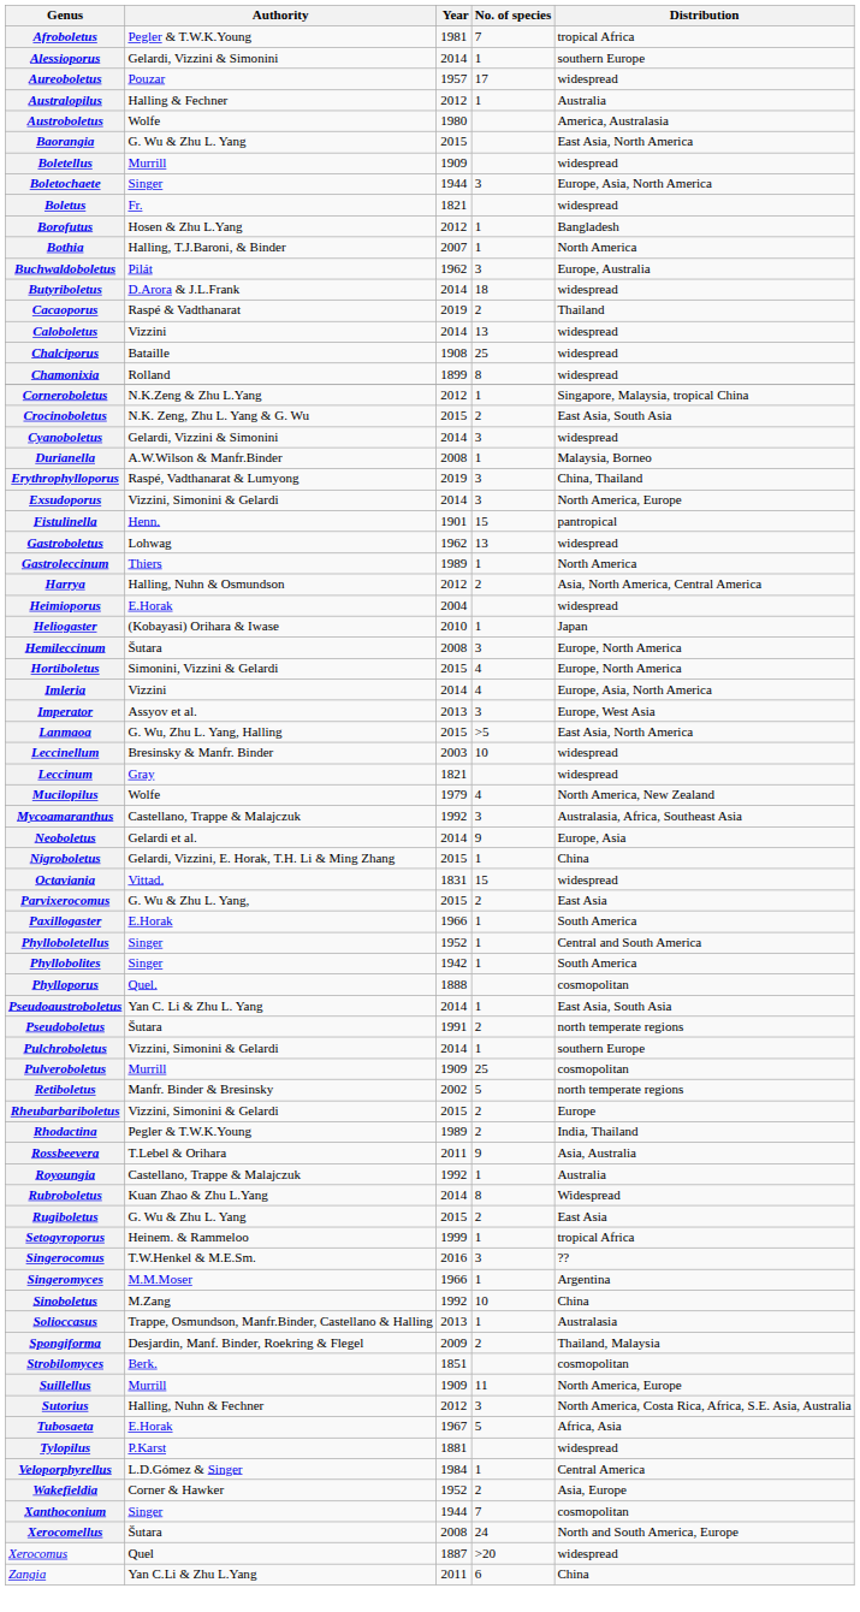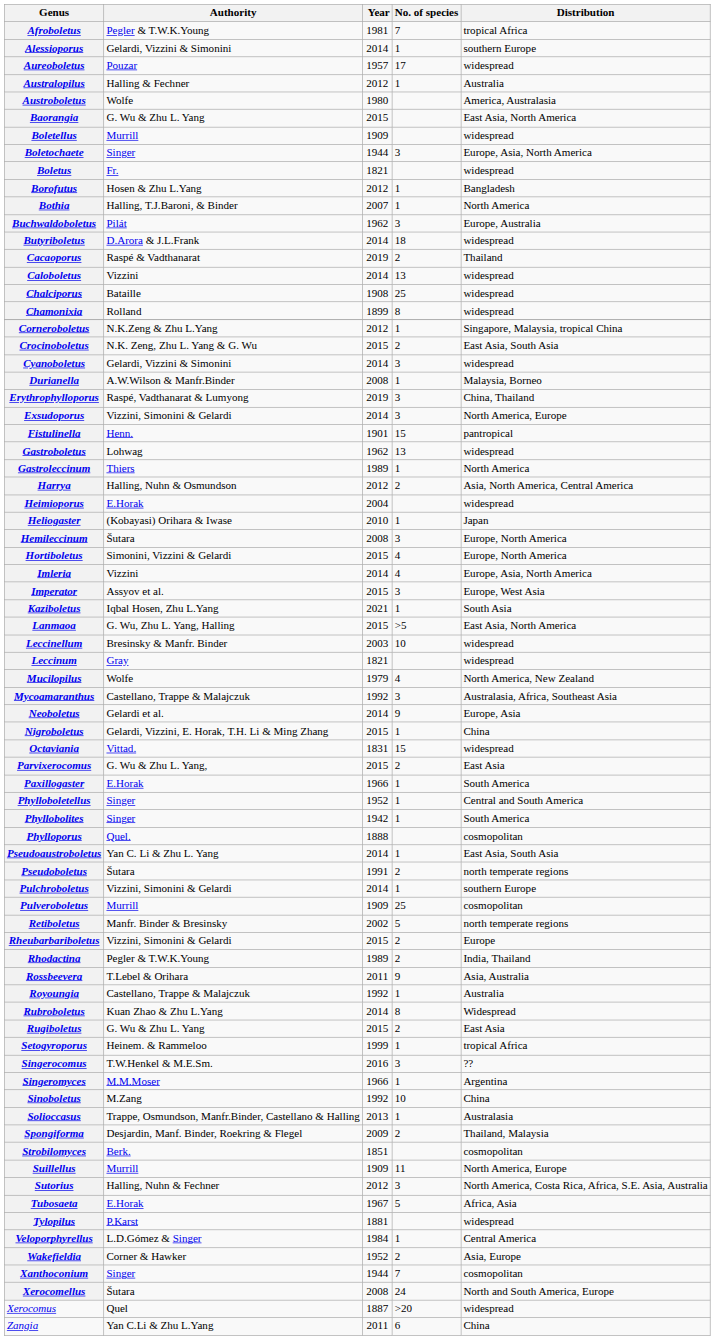 <table class="wikitable sortable plainrowheaders">
 <tr>
 <th scope="col">Genus</th>
 <th scope="col">Authority</th>
 <th scope="col"> Year</th>
 <th scope="col">No. of species</th>
 <th class="unsortable" scope="col">Distribution</th>
 </tr>
 <tr>
 <th scope="row"><em><a href='#'>Afroboletus</a></em></th>
 <td><a href='#'>Pegler</a> & T.W.K.Young</td>
 <td style="text-align:center;">1981</td>
 <td>7</td>
 <td>tropical Africa</td>
 </tr>
 <tr>
 <th scope="row"><em><a href='#'>Alessioporus</a></em></th>
 <td>Gelardi, Vizzini & Simonini</td>
 <td style="text-align:center;">2014</td>
 <td>1</td>
 <td>southern Europe</td>
 </tr>
 <tr>
 <th scope="row"><em><a href='#'>Aureoboletus</a></em></th>
 <td><a href='#'>Pouzar</a></td>
 <td style="text-align:center;">1957</td>
 <td>17</td>
 <td>widespread</td>
 </tr>
 <tr>
 <th scope="row"><em><a href='#'>Australopilus</a></em></th>
 <td>Halling & Fechner</td>
 <td style="text-align:center;">2012</td>
 <td>1</td>
 <td>Australia</td>
 </tr>
 <tr>
 <th scope="row"><em><a href='#'>Austroboletus</a></em></th>
 <td>Wolfe</td>
 <td style="text-align:center;">1980</td>
 <td></td>
 <td>America, Australasia</td>
 </tr>
 <tr>
 <th scope="row"><em><a href='#'>Baorangia</a></em></th>
 <td>G. Wu & Zhu L. Yang</td>
 <td style="text-align:center;">2015</td>
 <td></td>
 <td>East Asia, North America</td>
 </tr>
 <tr>
 <th scope="row"><em><a href='#'>Boletellus</a></em></th>
 <td><a href='#'>Murrill</a></td>
 <td style="text-align:center;">1909</td>
 <td></td>
 <td>widespread</td>
 </tr>
 <tr>
 <th scope="row"><em><a href='#'>Boletochaete</a></em></th>
 <td><a href='#'>Singer</a></td>
 <td style="text-align:center;">1944</td>
 <td>3</td>
 <td>Europe, Asia, North America</td>
 </tr>
 <tr>
 <th scope="row"><em><a href='#'>Boletus</a></em></th>
 <td><a href='#'>Fr.</a></td>
 <td style="text-align:center;">1821</td>
 <td></td>
 <td>widespread</td>
 </tr>
 <tr>
 <th scope="row"><em><a href='#'>Borofutus</a></em></th>
 <td>Hosen & Zhu L.Yang</td>
 <td style="text-align:center;">2012</td>
 <td>1</td>
 <td>Bangladesh</td>
 </tr>
 <tr>
 <th scope="row"><em><a href='#'>Bothia</a></em></th>
 <td>Halling, T.J.Baroni, & Binder</td>
 <td style="text-align:center;">2007</td>
 <td>1</td>
 <td>North America</td>
 </tr>
 <tr>
 <th scope="row"><em><a href='#'>Buchwaldoboletus</a></em></th>
 <td><a href='#'>Pilát</a></td>
 <td style="text-align:center;">1962</td>
 <td>3</td>
 <td>Europe, Australia</td>
 </tr>
 <tr>
 <th scope="row"><em><a href='#'>Butyriboletus</a></em></th>
 <td><a href='#'>D.Arora</a> & J.L.Frank</td>
 <td style="text-align:center;">2014</td>
 <td>18</td>
 <td>widespread</td>
 </tr>
 <tr>
 <th scope="row"><em><a href='#'>Cacaoporus</a></em></th>
 <td>Raspé & Vadthanarat</td>
 <td style="text-align:center;">2019</td>
 <td>2</td>
 <td>Thailand</td>
 </tr>
 <tr>
 <th scope="row"><em><a href='#'>Caloboletus</a></em></th>
 <td>Vizzini</td>
 <td style="text-align:center;">2014</td>
 <td>13</td>
 <td>widespread</td>
 </tr>
 <tr>
 <th scope="row"><em><a href='#'>Chalciporus</a></em></th>
 <td>Bataille</td>
 <td style="text-align:center;">1908</td>
 <td>25</td>
 <td>widespread</td>
 </tr>
 <tr>
 <th scope="row"><em><a href='#'>Chamonixia</a></em></th>
 <td>Rolland</td>
 <td style="text-align:center;">1899</td>
 <td>8</td>
 <td>widespread</td>
 </tr>
 <tr>
 </tr>
 <tr>
 <th scope="row"><em><a href='#'>Corneroboletus</a></em></th>
 <td>N.K.Zeng & Zhu L.Yang</td>
 <td style="text-align:center;">2012</td>
 <td>1</td>
 <td>Singapore, Malaysia, tropical China</td>
 </tr>
 <tr>
 <th scope="row"><em><a href='#'>Crocinoboletus</a></em></th>
 <td>N.K. Zeng, Zhu L. Yang & G. Wu</td>
 <td style="text-align:center;">2015</td>
 <td>2</td>
 <td>East Asia, South Asia</td>
 </tr>
 <tr>
 <th scope="row"><em><a href='#'>Cyanoboletus</a></em></th>
 <td>Gelardi, Vizzini & Simonini</td>
 <td style="text-align:center;">2014</td>
 <td>3</td>
 <td>widespread</td>
 </tr>
 <tr>
 <th scope="row"><em><a href='#'>Durianella</a></em></th>
 <td>A.W.Wilson & Manfr.Binder</td>
 <td style="text-align:center;">2008</td>
 <td>1</td>
 <td>Malaysia, Borneo</td>
 </tr>
 <tr>
 <th scope="row"><em><a href='#'>Erythrophylloporus</a></em></th>
 <td>Raspé, Vadthanarat & Lumyong</td>
 <td style="text-align:center;">2019</td>
 <td>3</td>
 <td>China, Thailand</td>
 </tr>
 <tr>
 <th scope="row"><em><a href='#'>Exsudoporus</a></em></th>
 <td>Vizzini, Simonini & Gelardi</td>
 <td style="text-align:center;">2014</td>
 <td>3</td>
 <td>North America, Europe</td>
 </tr>
 <tr>
 <th scope="row"><em><a href='#'>Fistulinella</a></em></th>
 <td><a href='#'>Henn.</a></td>
 <td style="text-align:center;">1901</td>
 <td>15</td>
 <td>pantropical</td>
 </tr>
 <tr>
 <th scope="row"><em><a href='#'>Gastroboletus</a></em></th>
 <td>Lohwag</td>
 <td style="text-align:center;">1962</td>
 <td>13</td>
 <td>widespread</td>
 </tr>
 <tr>
 <th scope="row"><em><a href='#'>Gastroleccinum</a></em></th>
 <td><a href='#'>Thiers</a></td>
 <td style="text-align:center;">1989</td>
 <td>1</td>
 <td>North America</td>
 </tr>
 <tr>
 <th scope="row"><em><a href='#'>Harrya</a></em></th>
 <td>Halling, Nuhn & Osmundson</td>
 <td style="text-align:center;">2012</td>
 <td>2</td>
 <td>Asia, North America, Central America</td>
 </tr>
 <tr>
 <th scope="row"><em><a href='#'>Heimioporus</a></em></th>
 <td><a href='#'>E.Horak</a></td>
 <td style="text-align:center;">2004</td>
 <td></td>
 <td>widespread</td>
 </tr>
 <tr>
 <th scope="row"><em><a href='#'>Heliogaster</a></em></th>
 <td>(Kobayasi) Orihara & Iwase</td>
 <td style="text-align:center;">2010</td>
 <td>1</td>
 <td>Japan</td>
 </tr>
 <tr>
 <th scope="row"><em><a href='#'>Hemileccinum</a></em></th>
 <td>Šutara</td>
 <td style="text-align:center;">2008</td>
 <td>3</td>
 <td>Europe, North America</td>
 </tr>
 <tr>
 <th scope="row"><em><a href='#'>Hortiboletus</a></em></th>
 <td>Simonini, Vizzini & Gelardi</td>
 <td style="text-align:center;">2015</td>
 <td>4</td>
 <td>Europe, North America</td>
 </tr>
 <tr>
 <th scope="row"><em><a href='#'>Imleria</a></em></th>
 <td>Vizzini</td>
 <td style="text-align:center;">2014</td>
 <td>4</td>
 <td>Europe, Asia, North America</td>
 </tr>
 <tr>
 <th scope="row"><em><a href='#'>Imperator</a></em></th>
 <td>Assyov et al.</td>
-<td style="text-align:center;">2013</td>
+<td style="text-align:center;">2015</td>
 <td>3</td>
 <td>Europe, West Asia</td>
+</tr>
+<tr>
+<th scope="row"><em><a href='#'>Kaziboletus</a></em></th>
+<td>Iqbal Hosen, Zhu L.Yang</td>
+<td style="text-align:center;">2021</td>
+<td>1</td>
+<td>South Asia</td>
 </tr>
 <tr>
 <th scope="row"><em><a href='#'>Lanmaoa</a></em></th>
 <td>G. Wu, Zhu L. Yang, Halling</td>
 <td style="text-align:center;">2015</td>
 <td>>5</td>
 <td>East Asia, North America</td>
 </tr>
 <tr>
 <th scope="row"><em><a href='#'>Leccinellum</a></em></th>
 <td>Bresinsky & Manfr. Binder</td>
 <td style="text-align:center;">2003</td>
 <td>10</td>
 <td>widespread</td>
 </tr>
 <tr>
 <th scope="row"><em><a href='#'>Leccinum</a></em></th>
 <td><a href='#'>Gray</a></td>
 <td style="text-align:center;">1821</td>
 <td></td>
 <td>widespread</td>
 </tr>
 <tr>
 <th scope="row"><em><a href='#'>Mucilopilus</a></em></th>
 <td>Wolfe</td>
 <td style="text-align:center;">1979</td>
 <td>4</td>
 <td>North America, New Zealand</td>
 </tr>
 <tr>
 <th scope="row"><em><a href='#'>Mycoamaranthus</a></em></th>
 <td>Castellano, Trappe & Malajczuk</td>
 <td style="text-align:center;">1992</td>
 <td>3</td>
 <td>Australasia, Africa, Southeast Asia</td>
 </tr>
 <tr>
 <th scope="row"><em><a href='#'>Neoboletus</a></em></th>
 <td>Gelardi et al.</td>
 <td style="text-align:center;">2014</td>
 <td>9</td>
 <td>Europe, Asia</td>
 </tr>
 <tr>
 <th scope="row"><em><a href='#'>Nigroboletus</a></em></th>
 <td>Gelardi, Vizzini, E. Horak, T.H. Li & Ming Zhang</td>
 <td style="text-align:center;">2015</td>
 <td>1</td>
 <td>China</td>
 </tr>
 <tr>
 <th scope="row"><em><a href='#'>Octaviania</a></em></th>
 <td><a href='#'>Vittad.</a></td>
 <td style="text-align:center;">1831</td>
 <td>15</td>
 <td>widespread</td>
 </tr>
 <tr>
 <th scope="row"><em><a href='#'>Parvixerocomus</a></em></th>
 <td>G. Wu & Zhu L. Yang,</td>
 <td style="text-align:center;">2015</td>
 <td>2</td>
 <td>East Asia</td>
 </tr>
 <tr>
 <th scope="row"><em><a href='#'>Paxillogaster</a></em></th>
 <td><a href='#'>E.Horak</a></td>
 <td style="text-align:center;">1966</td>
 <td>1</td>
 <td>South America</td>
 </tr>
 <tr>
 <th scope="row"><em><a href='#'>Phylloboletellus</a></em></th>
 <td><a href='#'>Singer</a></td>
 <td style="text-align:center;">1952</td>
 <td>1</td>
 <td>Central and South America</td>
 </tr>
 <tr>
 <th scope="row"><em><a href='#'>Phyllobolites</a></em></th>
 <td><a href='#'>Singer</a></td>
 <td style="text-align:center;">1942</td>
 <td>1</td>
 <td>South America</td>
 </tr>
 <tr>
 <th scope="row"><em><a href='#'>Phylloporus</a></em></th>
 <td><a href='#'>Quel.</a></td>
 <td style="text-align:center;">1888</td>
 <td></td>
 <td>cosmopolitan</td>
 </tr>
 <tr>
 <th scope="row"><em><a href='#'>Pseudoaustroboletus</a></em></th>
 <td>Yan C. Li & Zhu L. Yang</td>
 <td style="text-align:center;">2014</td>
 <td>1</td>
 <td>East Asia, South Asia</td>
 </tr>
 <tr>
 <th scope="row"><em><a href='#'>Pseudoboletus</a></em></th>
 <td>Šutara</td>
 <td style="text-align:center;">1991</td>
 <td>2</td>
 <td>north temperate regions</td>
 </tr>
 <tr>
 <th scope="row"><em><a href='#'>Pulchroboletus</a></em></th>
 <td>Vizzini, Simonini & Gelardi</td>
 <td style="text-align:center;">2014</td>
 <td>1</td>
 <td>southern Europe</td>
 </tr>
 <tr>
 <th scope="row"><em><a href='#'>Pulveroboletus</a></em></th>
 <td><a href='#'>Murrill</a></td>
 <td style="text-align:center;">1909</td>
 <td>25</td>
 <td>cosmopolitan</td>
 </tr>
 <tr>
 <th scope="row"><em><a href='#'>Retiboletus</a></em></th>
 <td>Manfr. Binder & Bresinsky</td>
 <td style="text-align:center;">2002</td>
 <td>5</td>
 <td>north temperate regions</td>
 </tr>
 <tr>
 <th scope="row"><em><a href='#'>Rheubarbariboletus</a></em></th>
 <td>Vizzini, Simonini & Gelardi</td>
 <td style="text-align:center;">2015</td>
 <td>2</td>
 <td>Europe</td>
 </tr>
 <tr>
 <th scope="row"><em><a href='#'>Rhodactina</a></em></th>
 <td>Pegler & T.W.K.Young</td>
 <td style="text-align:center;">1989</td>
 <td>2</td>
 <td>India, Thailand</td>
 </tr>
 <tr>
 <th scope="row"><em><a href='#'>Rossbeevera</a></em></th>
 <td>T.Lebel & Orihara</td>
 <td style="text-align:center;">2011</td>
 <td>9</td>
 <td>Asia, Australia</td>
 </tr>
 <tr>
 <th scope="row"><em><a href='#'>Royoungia</a></em></th>
 <td>Castellano, Trappe & Malajczuk</td>
 <td style="text-align:center;">1992</td>
 <td>1</td>
 <td>Australia</td>
 </tr>
 <tr>
 <th scope="row"><em><a href='#'>Rubroboletus</a></em></th>
 <td>Kuan Zhao & Zhu L.Yang</td>
 <td style="text-align:center;">2014</td>
 <td>8</td>
 <td>Widespread</td>
 </tr>
 <tr>
 <th scope="row"><em><a href='#'>Rugiboletus</a></em></th>
 <td>G. Wu & Zhu L. Yang</td>
 <td style="text-align:center;">2015</td>
 <td>2</td>
 <td>East Asia</td>
 </tr>
 <tr>
 <th scope="row"><em><a href='#'>Setogyroporus</a></em></th>
 <td>Heinem. & Rammeloo</td>
 <td style="text-align:center;">1999</td>
 <td>1</td>
 <td>tropical Africa</td>
 </tr>
 <tr>
 <th scope="row"><em><a href='#'>Singerocomus</a></em></th>
 <td>T.W.Henkel & M.E.Sm.</td>
 <td style="text-align:center;">2016</td>
 <td>3</td>
 <td>??</td>
 </tr>
 <tr>
 <th scope="row"><em><a href='#'>Singeromyces</a></em></th>
 <td><a href='#'>M.M.Moser</a></td>
 <td style="text-align:center;">1966</td>
 <td>1</td>
 <td>Argentina</td>
 </tr>
 <tr>
 <th scope="row"><em><a href='#'>Sinoboletus</a></em></th>
 <td>M.Zang</td>
 <td style="text-align:center;">1992</td>
 <td>10</td>
 <td>China</td>
 </tr>
 <tr>
 <th scope="row"><em><a href='#'>Solioccasus</a></em></th>
 <td>Trappe, Osmundson, Manfr.Binder, Castellano & Halling</td>
 <td style="text-align:center;">2013</td>
 <td>1</td>
 <td>Australasia</td>
 </tr>
 <tr>
 <th scope="row"><em><a href='#'>Spongiforma</a></em></th>
 <td>Desjardin, Manf. Binder, Roekring & Flegel</td>
 <td style="text-align:center;">2009</td>
 <td>2</td>
 <td>Thailand, Malaysia</td>
 </tr>
 <tr>
 <th scope="row"><em><a href='#'>Strobilomyces</a></em></th>
 <td><a href='#'>Berk.</a></td>
 <td style="text-align:center;">1851</td>
 <td></td>
 <td>cosmopolitan</td>
 </tr>
 <tr>
 <th scope="row"><em><a href='#'>Suillellus</a></em></th>
 <td><a href='#'>Murrill</a></td>
 <td style="text-align:center;">1909</td>
 <td>11</td>
 <td>North America, Europe</td>
 </tr>
 <tr>
 <th scope="row"><em><a href='#'>Sutorius</a></em></th>
 <td>Halling, Nuhn & Fechner</td>
 <td style="text-align:center;">2012</td>
 <td>3</td>
 <td>North America, Costa Rica, Africa, S.E. Asia, Australia</td>
 </tr>
 <tr>
 <th scope="row"><em><a href='#'>Tubosaeta</a></em></th>
 <td><a href='#'>E.Horak</a></td>
 <td style="text-align:center;">1967</td>
 <td>5</td>
 <td>Africa, Asia</td>
 </tr>
 <tr>
 <th scope="row"><em><a href='#'>Tylopilus</a></em></th>
 <td><a href='#'>P.Karst</a></td>
 <td style="text-align:center;">1881</td>
 <td></td>
 <td>widespread</td>
 </tr>
 <tr>
 <th scope="row"><em><a href='#'>Veloporphyrellus</a></em></th>
 <td>L.D.Gómez & <a href='#'>Singer</a></td>
 <td style="text-align:center;">1984</td>
 <td>1</td>
 <td>Central America</td>
 </tr>
 <tr>
 <th scope="row"><em><a href='#'>Wakefieldia</a></em></th>
 <td>Corner & Hawker</td>
 <td style="text-align:center;">1952</td>
 <td>2</td>
 <td>Asia, Europe</td>
 </tr>
 <tr>
 <th scope="row"><em><a href='#'>Xanthoconium</a></em></th>
 <td><a href='#'>Singer</a></td>
 <td style="text-align:center;">1944</td>
 <td>7</td>
 <td>cosmopolitan</td>
 </tr>
 <tr>
 <th scope="row"><em><a href='#'>Xerocomellus</a></em></th>
 <td>Šutara</td>
 <td style="text-align:center;">2008</td>
 <td>24</td>
 <td>North and South America, Europe</td>
 </tr>
 <tr>
 <td scope'"row"><em><a href='#'>Xerocomus</a></em></td>
 <td>Quel</td>
 <td style="text-align:center;">1887</td>
 <td>>20</td>
 <td>widespread</td>
 </tr>
 <tr>
 <td scope="row"><em><a href='#'>Zangia</a></em></td>
 <td>Yan C.Li & Zhu L.Yang</td>
 <td style="text-align:center;">2011</td>
 <td>6</td>
 <td>China</td>
 </tr>
 </table>
